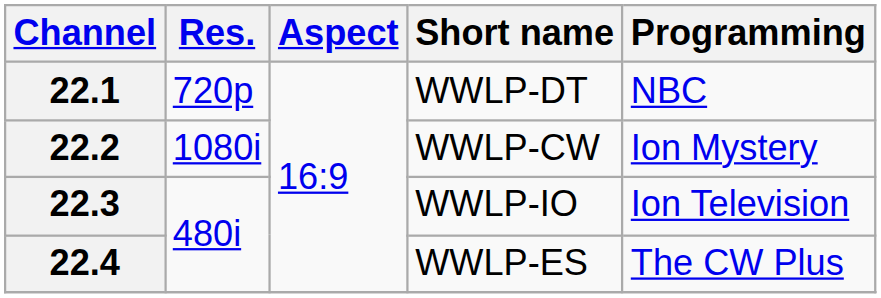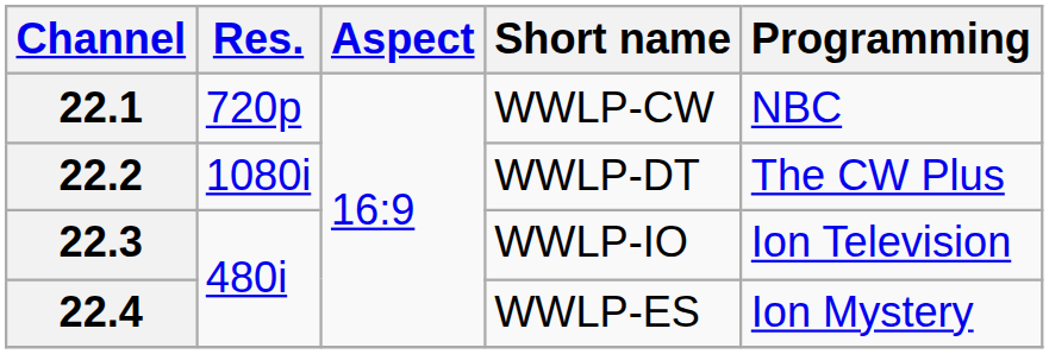 <table class="wikitable">
 <tr>
 <th><a href='#'>Channel</a></th>
 <th><a href='#'>Res.</a></th>
 <th><a href='#'>Aspect</a></th>
 <th>Short name</th>
 <th>Programming</th>
 </tr>
 <tr>
 <th scope = "row">22.1</th>
 <td><a href='#'>720p</a></td>
 <td rowspan="4"><a href='#'>16:9</a></td>
-<td>WWLP-DT</td>
+<td>WWLP-CW</td>
 <td><a href='#'>NBC</a></td>
 </tr>
 <tr>
 <th scope = "row">22.2</th>
 <td><a href='#'>1080i</a></td>
-<td>WWLP-CW</td>
-<td><a href='#'>Ion Mystery</a></td>
+<td>WWLP-DT</td>
+<td><a href='#'>The CW Plus</a></td>
 </tr>
 <tr>
 <th scope = "row">22.3</th>
 <td rowspan="2"><a href='#'>480i</a></td>
 <td>WWLP-IO</td>
 <td><a href='#'>Ion Television</a></td>
 </tr>
 <tr>
 <th scope = "row">22.4</th>
 <td>WWLP-ES</td>
-<td><a href='#'>The CW Plus</a></td>
+<td><a href='#'>Ion Mystery</a></td>
 </tr>
 <tr>
 </tr>
 </table>
